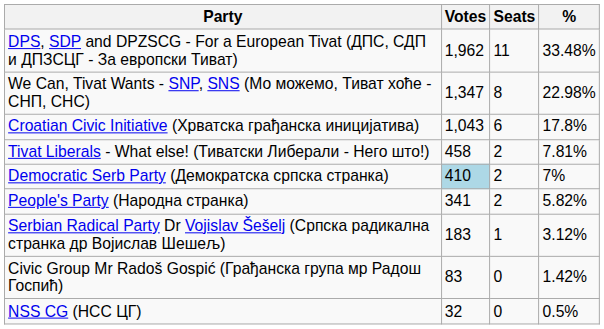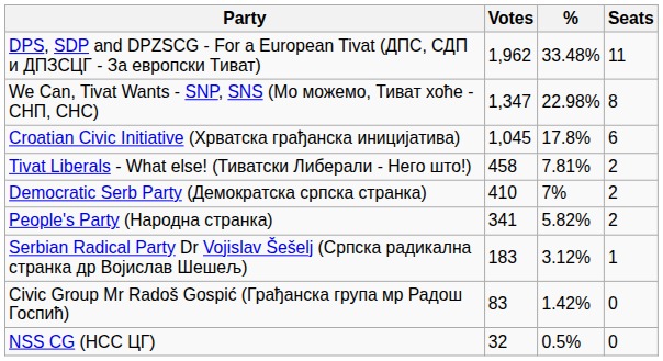 <table class="wikitable">
 <tr>
 <th>Party</th>
 <th>Votes</th>
+<th>%</th>
 <th>Seats</th>
-<th>%</th>
 </tr>
 <tr>
 <td><a href='#'>DPS</a>, <a href='#'>SDP</a> and DPZSCG - For a European Tivat (ДПС, СДП и ДПЗСЦГ - За европски Тиват)</td>
 <td>1,962</td>
+<td>33.48%</td>
 <td>11</td>
-<td>33.48%</td>
 </tr>
 <tr>
 <td>We Can, Tivat Wants - <a href='#'>SNP</a>, <a href='#'>SNS</a> (Мо можемо, Тиват хоће - СНП, СНС)</td>
 <td>1,347</td>
+<td>22.98%</td>
 <td>8</td>
-<td>22.98%</td>
 </tr>
 <tr>
 <td><a href='#'>Croatian Civic Initiative</a> (Хрватска грађанска иницијатива)</td>
-<td>1,043</td>
+<td>1,045</td>
+<td>17.8%</td>
 <td>6</td>
-<td>17.8%</td>
 </tr>
 <tr>
 <td><a href='#'>Tivat Liberals</a> - What else! (Тиватски Либерали - Него што!)</td>
 <td>458</td>
+<td>7.81%</td>
 <td>2</td>
-<td>7.81%</td>
 </tr>
 <tr>
 <td><a href='#'>Democratic Serb Party</a> (Демократска српска странка)</td>
-<td style="background: lightblue;">410</td>
+<td>410</td>
+<td>7%</td>
 <td>2</td>
-<td>7%</td>
 </tr>
 <tr>
 <td><a href='#'>People's Party</a> (Народна странка)</td>
 <td>341</td>
+<td>5.82%</td>
 <td>2</td>
-<td>5.82%</td>
 </tr>
 <tr>
 <td><a href='#'>Serbian Radical Party</a> Dr <a href='#'>Vojislav Šešelj</a> (Српска радикална странка др Војислав Шешељ)</td>
 <td>183</td>
+<td>3.12%</td>
 <td>1</td>
-<td>3.12%</td>
 </tr>
 <tr>
 <td>Civic Group Mr Radoš Gospić (Грађанска група мр Радош Госпић)</td>
 <td>83</td>
+<td>1.42%</td>
 <td>0</td>
-<td>1.42%</td>
 </tr>
 <tr>
 <td><a href='#'>NSS CG</a> (НСС ЦГ)</td>
 <td>32</td>
+<td>0.5%</td>
 <td>0</td>
-<td>0.5%</td>
 </tr>
 </table>
